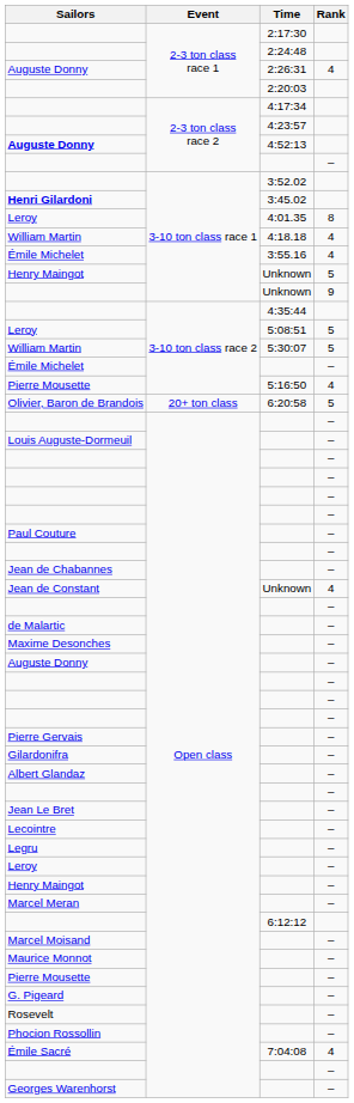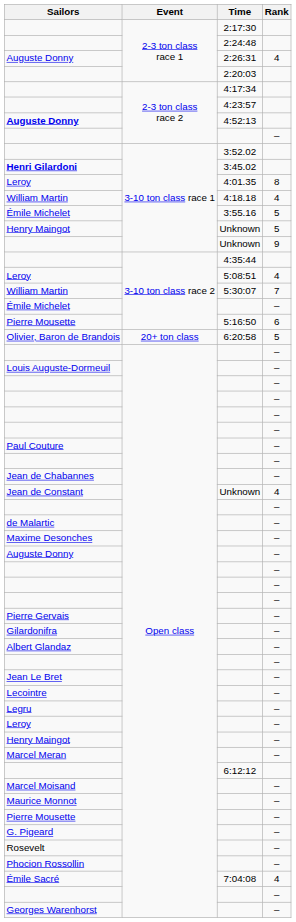 <table class=wikitable>
 <tr>
 <th>Sailors</th>
 <th>Event</th>
 <th>Time</th>
 <th>Rank</th>
 </tr>
 <tr align=center>
 <td align=left><strong></strong></td>
 <td rowspan=4><a href='#'>2-3 ton class</a> <br> race 1</td>
 <td>2:17:30</td>
 <td></td>
 </tr>
 <tr align=center>
 <td align=left><strong></strong></td>
 <td>2:24:48</td>
 <td></td>
 </tr>
 <tr align=center>
 <td align=left><a href='#'>Auguste Donny</a></td>
 <td>2:26:31</td>
 <td>4</td>
 </tr>
 <tr align=center>
 <td align=left><strong></strong></td>
 <td>2:20:03</td>
 <td></td>
 </tr>
 <tr align=center>
 <td align=left><strong></strong></td>
 <td rowspan=4><a href='#'>2-3 ton class</a> <br> race 2</td>
 <td>4:17:34</td>
 <td></td>
 </tr>
 <tr align=center>
 <td align=left><strong></strong></td>
 <td>4:23:57</td>
 <td></td>
 </tr>
 <tr align=center>
 <td align=left><strong><a href='#'>Auguste Donny</a></strong></td>
 <td>4:52:13</td>
 <td></td>
 </tr>
 <tr align=center>
 <td align=left></td>
 <td></td>
 <td>–</td>
 </tr>
 <tr align=center>
 <td align=left><strong></strong></td>
 <td rowspan=7><a href='#'>3-10 ton class</a> race 1</td>
 <td>3:52.02</td>
 <td></td>
 </tr>
 <tr align=center>
 <td align=left><strong><a href='#'>Henri Gilardoni</a></strong></td>
 <td>3:45.02</td>
 <td></td>
 </tr>
 <tr align=center>
 <td align=left><a href='#'>Leroy</a></td>
 <td>4:01.35</td>
 <td>8</td>
 </tr>
 <tr align=center>
 <td align=left><a href='#'>William Martin</a></td>
 <td>4:18.18</td>
 <td>4</td>
 </tr>
 <tr align=center>
 <td align=left><a href='#'>Émile Michelet</a></td>
 <td>3:55.16</td>
-<td>4</td>
+<td>5</td>
 </tr>
 <tr align=center>
 <td align=left><a href='#'>Henry Maingot</a></td>
 <td>Unknown</td>
 <td>5</td>
 </tr>
 <tr align=center>
 <td align=left></td>
 <td>Unknown</td>
 <td>9</td>
 </tr>
 <tr align=center>
 <td align=left><strong></strong></td>
 <td rowspan=5><a href='#'>3-10 ton class</a> race 2</td>
 <td>4:35:44</td>
 <td></td>
 </tr>
 <tr align=center>
 <td align=left><a href='#'>Leroy</a></td>
 <td>5:08:51</td>
-<td>5</td>
+<td>4</td>
 </tr>
 <tr align=center>
 <td align=left><a href='#'>William Martin</a></td>
 <td>5:30:07</td>
-<td>5</td>
+<td>7</td>
 </tr>
 <tr align=center>
 <td align=left><a href='#'>Émile Michelet</a></td>
 <td></td>
 <td>–</td>
 </tr>
 <tr align=center>
 <td align=left><a href='#'>Pierre Mousette</a></td>
 <td>5:16:50</td>
-<td>4</td>
+<td>6</td>
 </tr>
 <tr align=center>
 <td align=left><a href='#'>Olivier, Baron de Brandois</a></td>
 <td><a href='#'>20+ ton class</a></td>
 <td>6:20:58</td>
 <td>5</td>
 </tr>
 <tr align=center>
 <td align=left></td>
 <td rowspan=37><a href='#'>Open class</a></td>
 <td></td>
 <td>–</td>
 </tr>
 <tr align=center>
 <td align=left><a href='#'>Louis Auguste-Dormeuil</a></td>
 <td></td>
 <td>–</td>
 </tr>
 <tr align=center>
 <td align=left></td>
 <td></td>
 <td>–</td>
 </tr>
 <tr align=center>
 <td align=left></td>
 <td></td>
 <td>–</td>
 </tr>
 <tr align=center>
 <td align=left></td>
 <td></td>
 <td>–</td>
 </tr>
 <tr align=center>
 <td align=left></td>
 <td></td>
 <td>–</td>
 </tr>
 <tr align=center>
 <td align=left><a href='#'>Paul Couture</a></td>
 <td></td>
 <td>–</td>
 </tr>
 <tr align=center>
 <td align=left></td>
 <td></td>
 <td>–</td>
 </tr>
 <tr align=center>
 <td align=left><a href='#'>Jean de Chabannes</a></td>
 <td></td>
 <td>–</td>
 </tr>
 <tr align=center>
 <td align=left><a href='#'>Jean de Constant</a></td>
 <td>Unknown</td>
 <td>4</td>
 </tr>
 <tr align=center>
 <td align=left></td>
 <td></td>
 <td>–</td>
 </tr>
 <tr align=center>
 <td align=left><a href='#'>de Malartic</a></td>
 <td></td>
 <td>–</td>
 </tr>
 <tr align=center>
 <td align=left><a href='#'>Maxime Desonches</a></td>
 <td></td>
 <td>–</td>
 </tr>
 <tr align=center>
 <td align=left><a href='#'>Auguste Donny</a></td>
 <td></td>
 <td>–</td>
 </tr>
 <tr align=center>
 <td align=left></td>
 <td></td>
 <td>–</td>
 </tr>
 <tr align=center>
 <td align=left></td>
 <td></td>
 <td>–</td>
 </tr>
 <tr align=center>
 <td align=left></td>
 <td></td>
 <td>–</td>
 </tr>
 <tr align=center>
 <td align=left><a href='#'>Pierre Gervais</a></td>
 <td></td>
 <td>–</td>
 </tr>
 <tr align=center>
 <td align=left><a href='#'>Gilardonifra</a></td>
 <td></td>
 <td>–</td>
 </tr>
 <tr align=center>
 <td align=left><a href='#'>Albert Glandaz</a></td>
 <td></td>
 <td>–</td>
 </tr>
 <tr align=center>
 <td align=left></td>
 <td></td>
 <td>–</td>
 </tr>
 <tr align=center>
 <td align=left><a href='#'>Jean Le Bret</a></td>
 <td></td>
 <td>–</td>
 </tr>
 <tr align=center>
 <td align=left><a href='#'>Lecointre</a></td>
 <td></td>
 <td>–</td>
 </tr>
 <tr align=center>
 <td align=left><a href='#'>Legru</a></td>
 <td></td>
 <td>–</td>
 </tr>
 <tr align=center>
 <td align=left><a href='#'>Leroy</a></td>
 <td></td>
 <td>–</td>
 </tr>
 <tr align=center>
 <td align=left><a href='#'>Henry Maingot</a></td>
 <td></td>
 <td>–</td>
 </tr>
 <tr align=center>
 <td align=left><a href='#'>Marcel Meran</a></td>
 <td></td>
 <td>–</td>
 </tr>
 <tr align=center>
 <td align=left><strong></strong></td>
 <td>6:12:12</td>
 <td></td>
 </tr>
 <tr align=center>
 <td align=left><a href='#'>Marcel Moisand</a></td>
 <td></td>
 <td>–</td>
 </tr>
 <tr align=center>
 <td align=left><a href='#'>Maurice Monnot</a></td>
 <td></td>
 <td>–</td>
 </tr>
 <tr align=center>
 <td align=left><a href='#'>Pierre Mousette</a></td>
 <td></td>
 <td>–</td>
 </tr>
 <tr align=center>
 <td align=left><a href='#'>G. Pigeard</a></td>
 <td></td>
 <td>–</td>
 </tr>
 <tr align=center>
 <td align=left>Rosevelt</td>
 <td></td>
 <td>–</td>
 </tr>
 <tr align=center>
 <td align=left><a href='#'>Phocion Rossollin</a></td>
 <td></td>
 <td>–</td>
 </tr>
 <tr align=center>
 <td align=left><a href='#'>Émile Sacré</a></td>
 <td>7:04:08</td>
 <td>4</td>
 </tr>
 <tr align=center>
 <td align=left></td>
 <td></td>
 <td>–</td>
 </tr>
 <tr align=center>
 <td align=left><a href='#'>Georges Warenhorst</a></td>
 <td></td>
 <td>–</td>
 </tr>
 </table>
